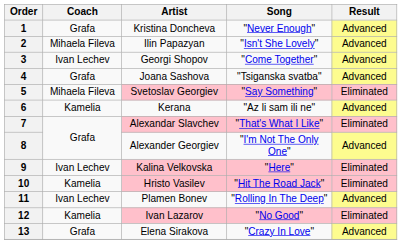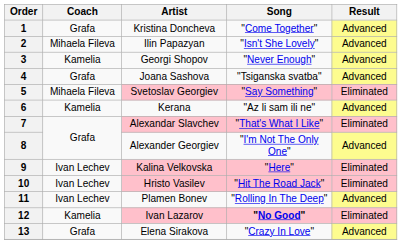 <table class="wikitable plainrowheaders" style="text-align:center; width:100%;">
 <tr>
 <th style="width:05%;">Order</th>
 <th style="width:15%;">Coach</th>
 <th style="width:20%;">Artist</th>
 <th style="width:20%;">Song</th>
 <th style="width:10%;">Result</th>
 </tr>
 <tr>
 <th>1</th>
 <td>Grafa</td>
 <td>Kristina Doncheva</td>
-<td>"<a href='#'>Never Enough</a>"</td>
+<td>"<a href='#'>Come Together</a>"</td>
 <td style="background:#fdfc8f">Advanced</td>
 </tr>
 <tr>
 <th>2</th>
 <td>Mihaela Fileva</td>
 <td>Ilin Papazyan</td>
 <td>"<a href='#'>Isn't She Lovely</a>"</td>
 <td style="background:#fdfc8f">Advanced</td>
 </tr>
 <tr>
 <th>3</th>
-<td>Ivan Lechev</td>
+<td>Kamelia</td>
 <td>Georgi Shopov</td>
-<td>"<a href='#'>Come Together</a>"</td>
+<td>"<a href='#'>Never Enough</a>"</td>
 <td style="background:#fdfc8f">Advanced</td>
 </tr>
 <tr>
 <th>4</th>
 <td>Grafa</td>
 <td>Joana Sashova</td>
 <td>"Tsiganska svatba"</td>
 <td style="background:#fdfc8f">Advanced</td>
 </tr>
 <tr>
 <th>5</th>
 <td>Mihaela Fileva</td>
 <td style="background:pink">Svetoslav Georgiev</td>
 <td style="background:pink">"<a href='#'>Say Something</a>"</td>
 <td style="background:pink">Eliminated</td>
 </tr>
 <tr>
 <th>6</th>
 <td>Kamelia</td>
 <td>Kerana</td>
 <td>"Az li sam ili ne"</td>
 <td style="background:#fdfc8f">Advanced</td>
 </tr>
 <tr>
 <th>7</th>
 <td rowspan="2">Grafa</td>
 <td style="background:pink">Alexandar Slavchev</td>
 <td style="background:pink">"<a href='#'>That's What I Like</a>"</td>
 <td style="background:pink">Eliminated</td>
 </tr>
 <tr>
 <th>8</th>
 <td>Alexander Georgiev</td>
 <td>"<a href='#'>I'm Not The Only One</a>"</td>
 <td style="background:#fdfc8f">Advanced</td>
 </tr>
 <tr>
 <th>9</th>
 <td>Ivan Lechev</td>
 <td style="background:pink">Kalina Velkovska</td>
 <td style="background:pink">"<a href='#'>Here</a>"</td>
 <td style="background:pink">Eliminated</td>
 </tr>
 <tr>
 <th>10</th>
-<td>Kamelia</td>
+<td>Ivan Lechev</td>
 <td style="background:pink">Hristo Vasilev</td>
 <td style="background:pink">"<a href='#'>Hit The Road Jack</a>"</td>
 <td style="background:pink">Eliminated</td>
 </tr>
 <tr>
 <th>11</th>
 <td>Ivan Lechev</td>
 <td>Plamen Bonev</td>
 <td>"<a href='#'>Rolling In The Deep</a>"</td>
 <td style="background:#fdfc8f">Advanced</td>
 </tr>
 <tr>
 <th>12</th>
 <td>Kamelia</td>
 <td style="background:pink">Ivan Lazarov</td>
-<td style="background:pink">"<a href='#'>No Good</a>"</td>
+<td style="background:pink"><strong>"<a href='#'>No Good</a>"</strong></td>
 <td style="background:pink">Eliminated</td>
 </tr>
 <tr>
 <th>13</th>
 <td>Grafa</td>
 <td>Elena Sirakova</td>
 <td>"<a href='#'>Crazy In Love</a>"</td>
 <td style="background:#fdfc8f">Advanced</td>
 </tr>
 <tr>
 </tr>
 </table>
